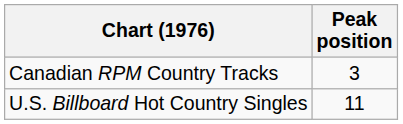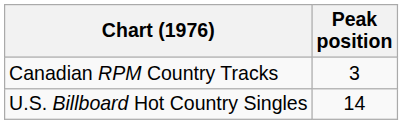 <table class="wikitable">
 <tr>
 <th align="left">Chart (1976)</th>
 <th align="center">Peak<br>position</th>
 </tr>
 <tr>
 <td align="left">Canadian <em>RPM</em> Country Tracks</td>
 <td align="center">3</td>
 </tr>
 <tr>
 <td align="left">U.S. <em>Billboard</em> Hot Country Singles</td>
-<td align="center">11</td>
+<td align="center">14</td>
 </tr>
 </table>
